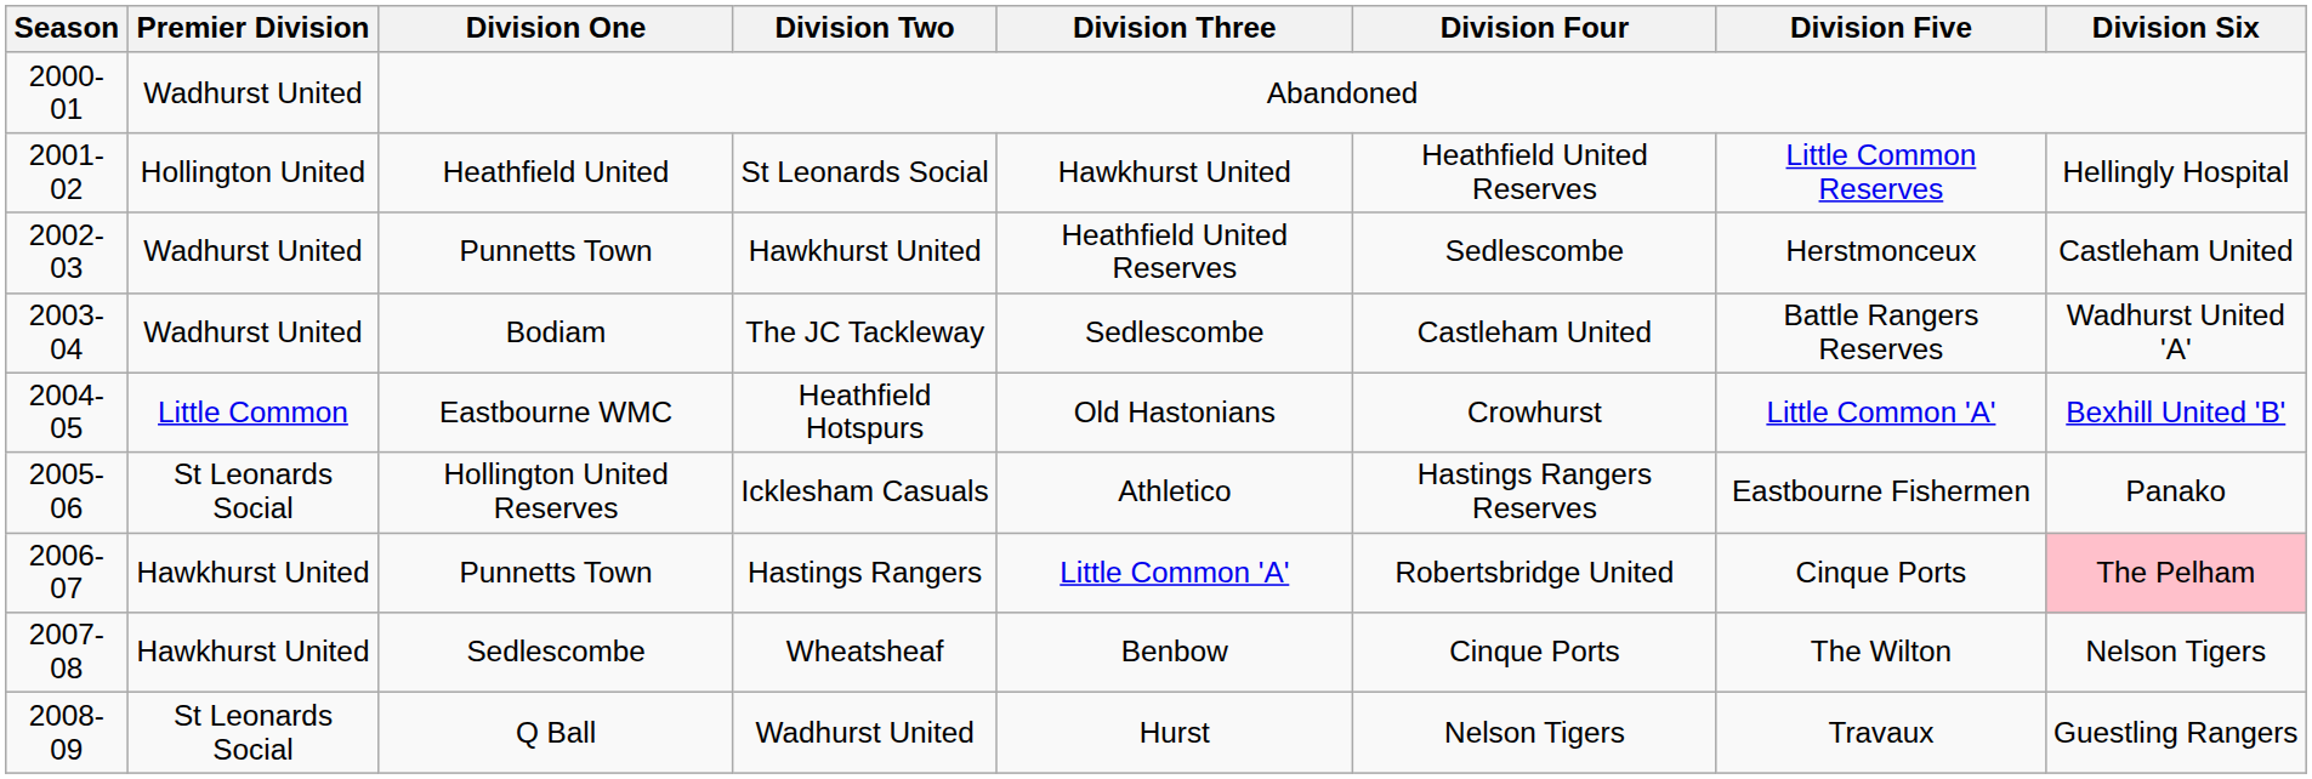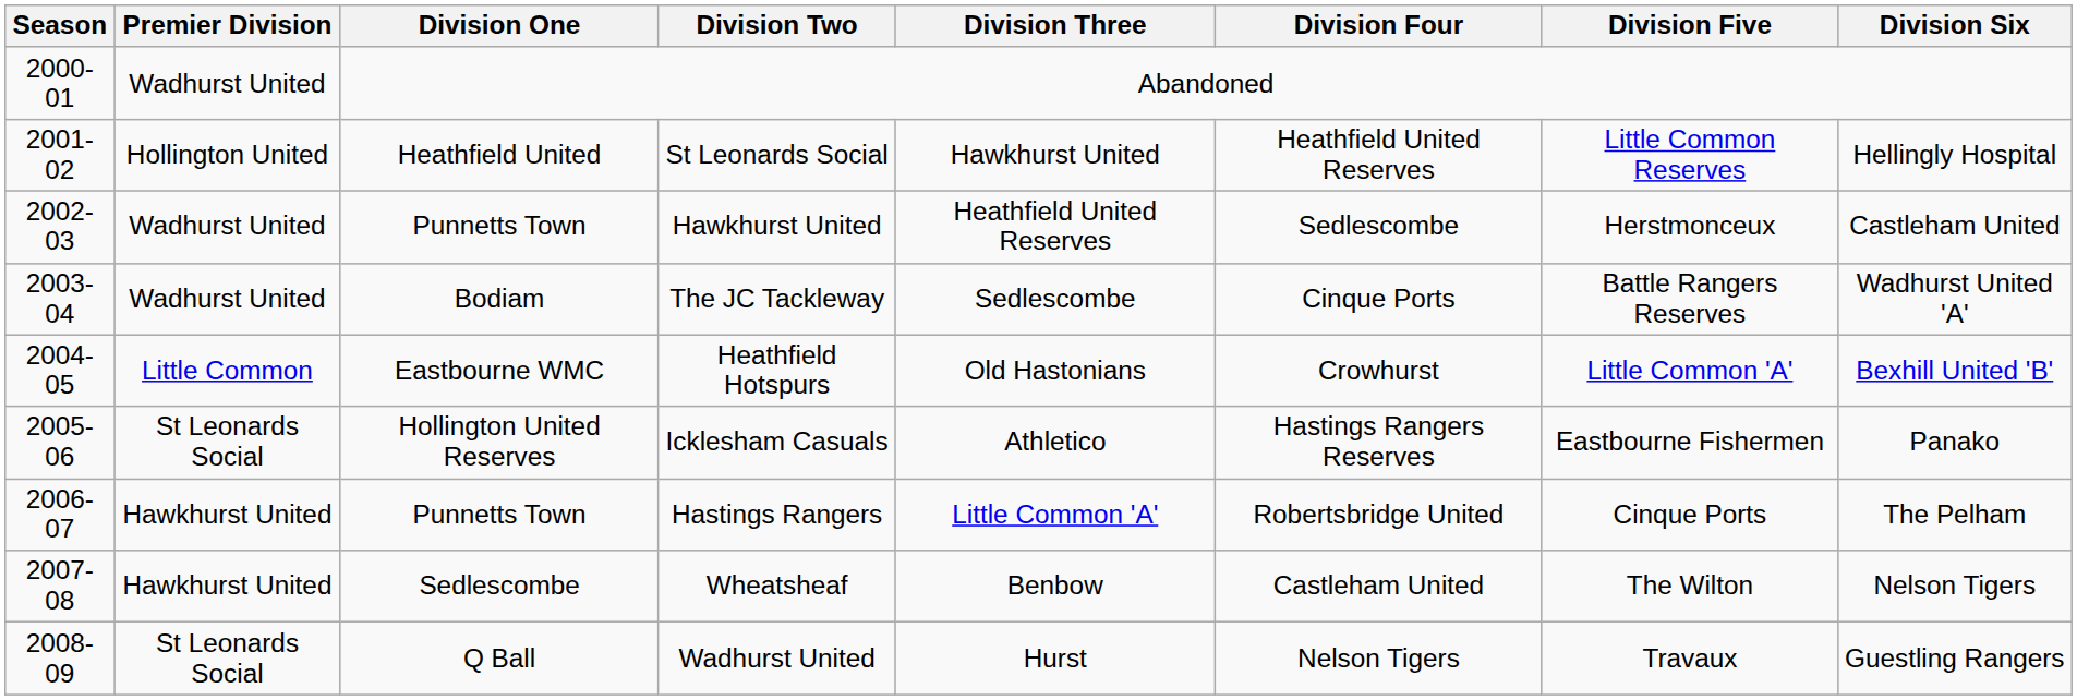 <table class="wikitable" style="text-align: center;">
 <tr>
 <th>Season</th>
 <th>Premier Division</th>
 <th>Division One</th>
 <th>Division Two</th>
 <th>Division Three</th>
 <th>Division Four</th>
 <th>Division Five</th>
 <th>Division Six</th>
 </tr>
 <tr>
 <td>2000-01</td>
 <td>Wadhurst United</td>
 <td colspan=6>Abandoned</td>
 </tr>
 <tr>
 <td>2001-02</td>
 <td>Hollington United</td>
 <td>Heathfield United</td>
 <td>St Leonards Social</td>
 <td>Hawkhurst United</td>
 <td>Heathfield United Reserves</td>
 <td><a href='#'>Little Common Reserves</a></td>
 <td>Hellingly Hospital</td>
 </tr>
 <tr>
 <td>2002-03</td>
 <td>Wadhurst United</td>
 <td>Punnetts Town</td>
 <td>Hawkhurst United</td>
 <td>Heathfield United Reserves</td>
 <td>Sedlescombe</td>
 <td>Herstmonceux</td>
 <td>Castleham United</td>
 </tr>
 <tr>
 <td>2003-04</td>
 <td>Wadhurst United</td>
 <td>Bodiam</td>
 <td>The JC Tackleway</td>
 <td>Sedlescombe</td>
-<td>Castleham United</td>
+<td>Cinque Ports</td>
 <td>Battle Rangers Reserves</td>
 <td>Wadhurst United 'A'</td>
 </tr>
 <tr>
 <td>2004-05</td>
 <td><a href='#'>Little Common</a></td>
 <td>Eastbourne WMC</td>
 <td>Heathfield Hotspurs</td>
 <td>Old Hastonians</td>
 <td>Crowhurst</td>
 <td><a href='#'>Little Common 'A'</a></td>
 <td><a href='#'>Bexhill United 'B'</a></td>
 </tr>
 <tr>
 <td>2005-06</td>
 <td>St Leonards Social</td>
 <td>Hollington United Reserves</td>
 <td>Icklesham Casuals</td>
 <td>Athletico</td>
 <td>Hastings Rangers Reserves</td>
 <td>Eastbourne Fishermen</td>
 <td>Panako</td>
 </tr>
 <tr>
 <td>2006-07</td>
 <td>Hawkhurst United</td>
 <td>Punnetts Town</td>
 <td>Hastings Rangers</td>
 <td><a href='#'>Little Common 'A'</a></td>
 <td>Robertsbridge United</td>
 <td>Cinque Ports</td>
-<td style="background: pink;">The Pelham</td>
+<td>The Pelham</td>
 </tr>
 <tr>
 <td>2007-08</td>
 <td>Hawkhurst United</td>
 <td>Sedlescombe</td>
 <td>Wheatsheaf</td>
 <td>Benbow</td>
-<td>Cinque Ports</td>
+<td>Castleham United</td>
 <td>The Wilton</td>
 <td>Nelson Tigers</td>
 </tr>
 <tr>
 <td>2008-09</td>
 <td>St Leonards Social</td>
 <td>Q Ball</td>
 <td>Wadhurst United</td>
 <td>Hurst</td>
 <td>Nelson Tigers</td>
 <td>Travaux</td>
 <td>Guestling Rangers</td>
 </tr>
 </table>
